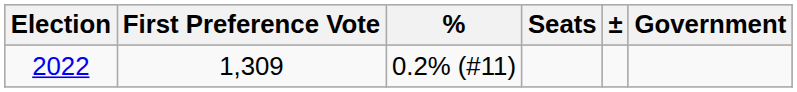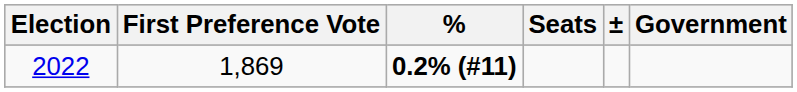 <table class="wikitable">
 <tr>
 <th>Election</th>
 <th>First Preference Vote</th>
 <th>%</th>
 <th>Seats</th>
 <th>±</th>
 <th>Government</th>
 </tr>
 <tr>
 <td align="center"><a href='#'>2022</a></td>
-<td align="center">1,309</td>
-<td align="center">0.2% (#11)</td>
+<td align="center">1,869</td>
+<td align="center"><strong>0.2% (#11)</strong></td>
 <td align="center"></td>
 <td></td>
 <td></td>
 </tr>
 </table>
